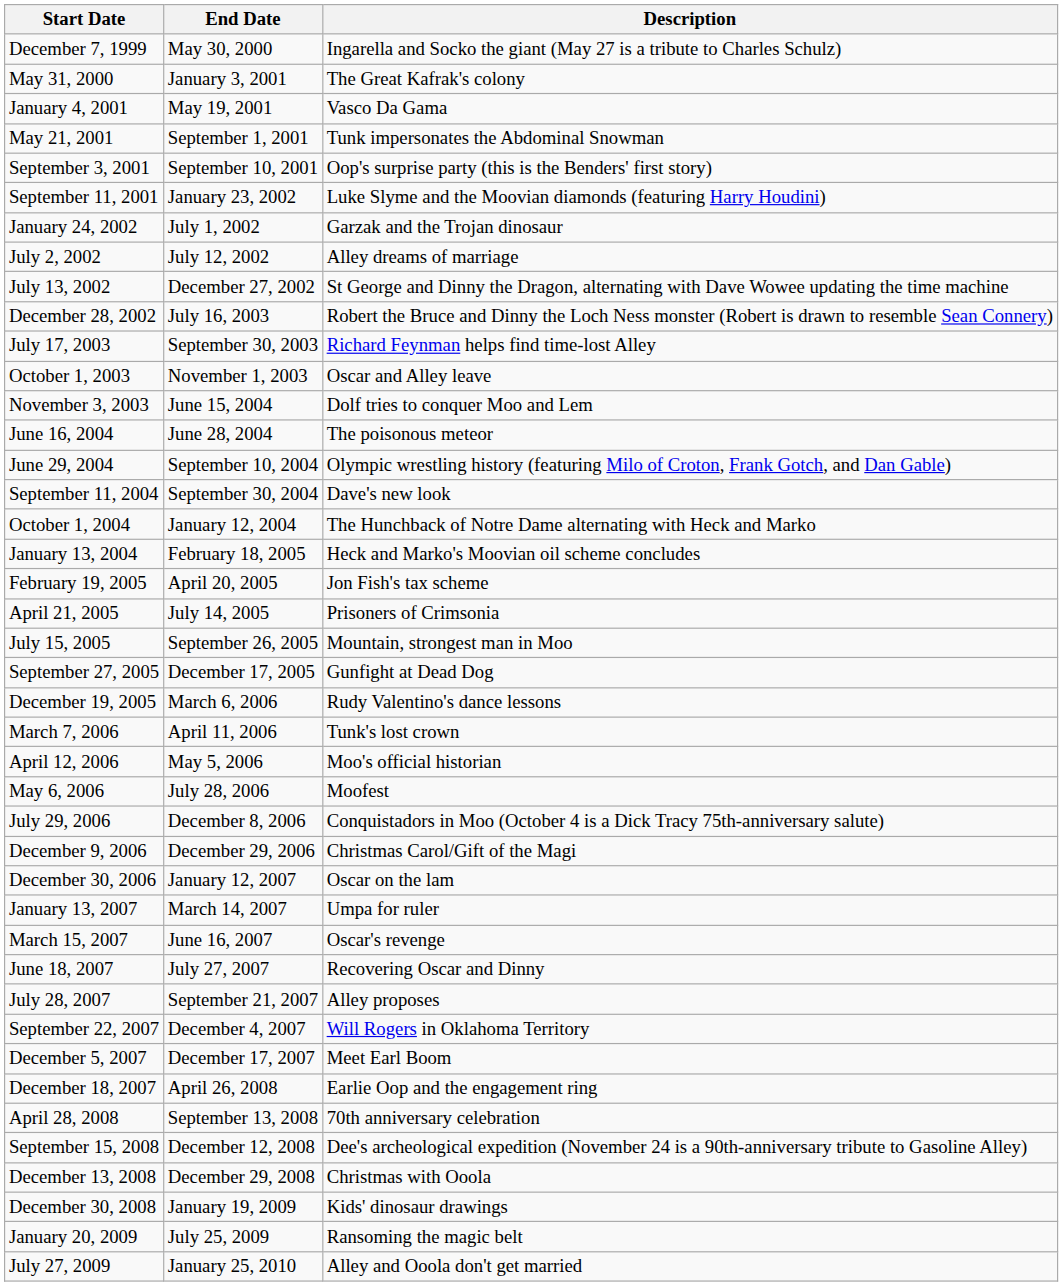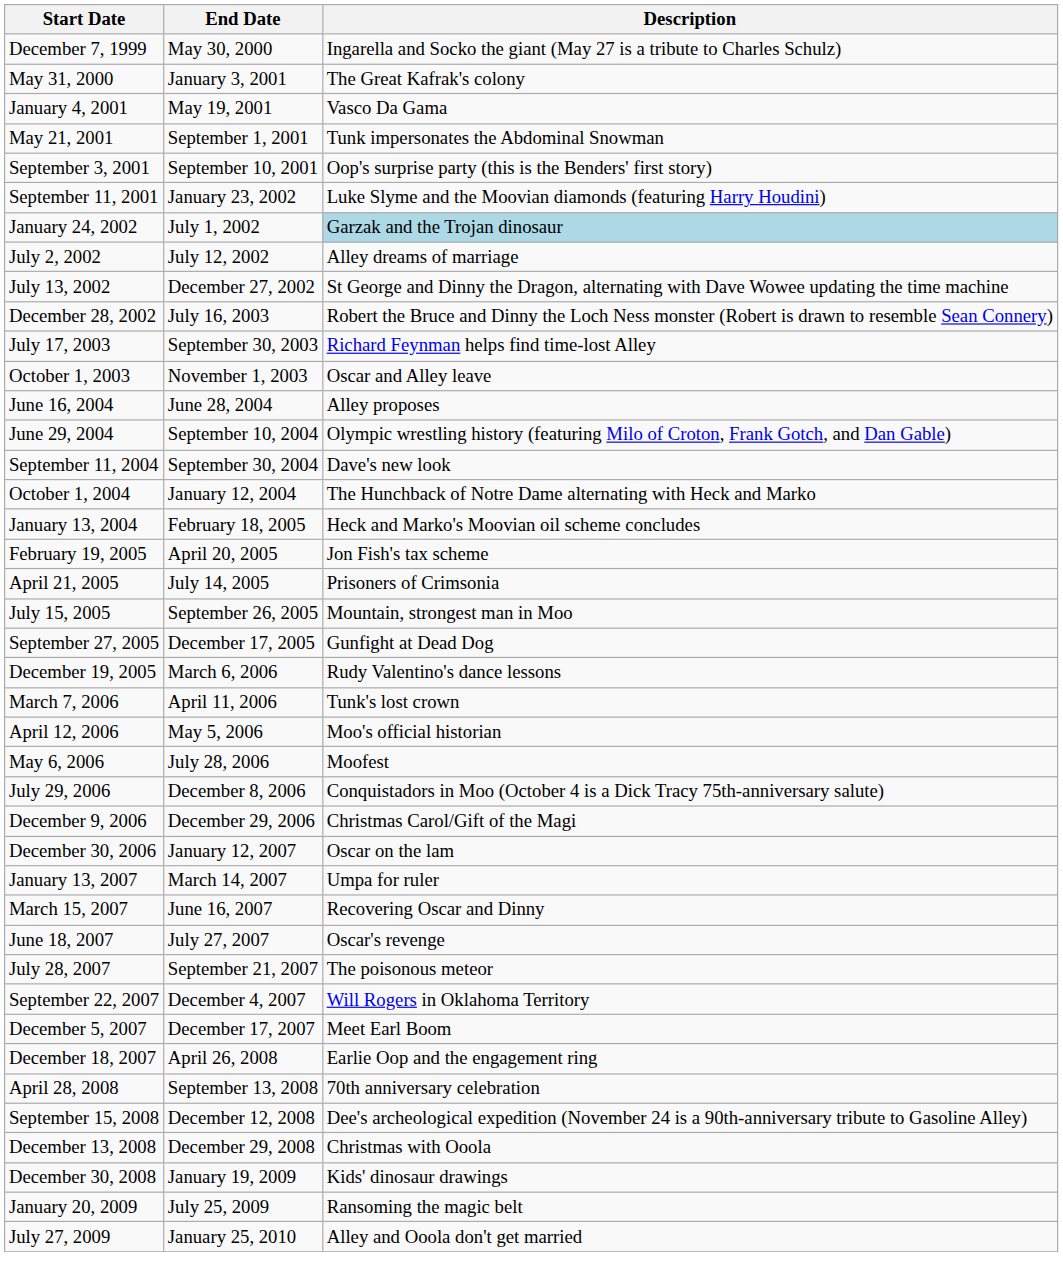 <table class="wikitable">
 <tr>
 <th>Start Date</th>
 <th>End Date</th>
 <th>Description</th>
 </tr>
 <tr>
 <td>December 7, 1999</td>
 <td>May 30, 2000</td>
 <td>Ingarella and Socko the giant (May 27 is a tribute to Charles Schulz)</td>
 </tr>
 <tr>
 <td>May 31, 2000</td>
 <td>January 3, 2001</td>
 <td>The Great Kafrak's colony</td>
 </tr>
 <tr>
 <td>January 4, 2001</td>
 <td>May 19, 2001</td>
 <td>Vasco Da Gama</td>
 </tr>
 <tr>
 <td>May 21, 2001</td>
 <td>September 1, 2001</td>
 <td>Tunk impersonates the Abdominal Snowman</td>
 </tr>
 <tr>
 <td>September 3, 2001</td>
 <td>September 10, 2001</td>
 <td>Oop's surprise party (this is the Benders' first story)</td>
 </tr>
 <tr>
 <td>September 11, 2001</td>
 <td>January 23, 2002</td>
 <td>Luke Slyme and the Moovian diamonds (featuring <a href='#'>Harry Houdini</a>)</td>
 </tr>
 <tr>
 <td>January 24, 2002</td>
 <td>July 1, 2002</td>
-<td>Garzak and the Trojan dinosaur</td>
+<td style="background: lightblue;">Garzak and the Trojan dinosaur</td>
 </tr>
 <tr>
 <td>July 2, 2002</td>
 <td>July 12, 2002</td>
 <td>Alley dreams of marriage</td>
 </tr>
 <tr>
 <td>July 13, 2002</td>
 <td>December 27, 2002</td>
 <td>St George and Dinny the Dragon, alternating with Dave Wowee updating the time machine</td>
 </tr>
 <tr>
 <td>December 28, 2002</td>
 <td>July 16, 2003</td>
 <td>Robert the Bruce and Dinny the Loch Ness monster (Robert is drawn to resemble <a href='#'>Sean Connery</a>)</td>
 </tr>
 <tr>
 <td>July 17, 2003</td>
 <td>September 30, 2003</td>
 <td><a href='#'>Richard Feynman</a> helps find time-lost Alley</td>
 </tr>
 <tr>
 <td>October 1, 2003</td>
 <td>November 1, 2003</td>
 <td>Oscar and Alley leave</td>
 </tr>
 <tr>
-<td>November 3, 2003</td>
-<td>June 15, 2004</td>
-<td>Dolf tries to conquer Moo and Lem</td>
-</tr>
-<tr>
 <td>June 16, 2004</td>
 <td>June 28, 2004</td>
-<td>The poisonous meteor</td>
+<td>Alley proposes</td>
 </tr>
 <tr>
 <td>June 29, 2004</td>
 <td>September 10, 2004</td>
 <td>Olympic wrestling history (featuring <a href='#'>Milo of Croton</a>, <a href='#'>Frank Gotch</a>, and <a href='#'>Dan Gable</a>)</td>
 </tr>
 <tr>
 <td>September 11, 2004</td>
 <td>September 30, 2004</td>
 <td>Dave's new look</td>
 </tr>
 <tr>
 <td>October 1, 2004</td>
 <td>January 12, 2004</td>
 <td>The Hunchback of Notre Dame alternating with Heck and Marko</td>
 </tr>
 <tr>
 <td>January 13, 2004</td>
 <td>February 18, 2005</td>
 <td>Heck and Marko's Moovian oil scheme concludes</td>
 </tr>
 <tr>
 <td>February 19, 2005</td>
 <td>April 20, 2005</td>
 <td>Jon Fish's tax scheme</td>
 </tr>
 <tr>
 <td>April 21, 2005</td>
 <td>July 14, 2005</td>
 <td>Prisoners of Crimsonia</td>
 </tr>
 <tr>
 <td>July 15, 2005</td>
 <td>September 26, 2005</td>
 <td>Mountain, strongest man in Moo</td>
 </tr>
 <tr>
 <td>September 27, 2005</td>
 <td>December 17, 2005</td>
 <td>Gunfight at Dead Dog</td>
 </tr>
 <tr>
 <td>December 19, 2005</td>
 <td>March 6, 2006</td>
 <td>Rudy Valentino's dance lessons</td>
 </tr>
 <tr>
 <td>March 7, 2006</td>
 <td>April 11, 2006</td>
 <td>Tunk's lost crown</td>
 </tr>
 <tr>
 <td>April 12, 2006</td>
 <td>May 5, 2006</td>
 <td>Moo's official historian</td>
 </tr>
 <tr>
 <td>May 6, 2006</td>
 <td>July 28, 2006</td>
 <td>Moofest</td>
 </tr>
 <tr>
 <td>July 29, 2006</td>
 <td>December 8, 2006</td>
 <td>Conquistadors in Moo (October 4 is a Dick Tracy 75th-anniversary salute)</td>
 </tr>
 <tr>
 <td>December 9, 2006</td>
 <td>December 29, 2006</td>
 <td>Christmas Carol/Gift of the Magi</td>
 </tr>
 <tr>
 <td>December 30, 2006</td>
 <td>January 12, 2007</td>
 <td>Oscar on the lam</td>
 </tr>
 <tr>
 <td>January 13, 2007</td>
 <td>March 14, 2007</td>
 <td>Umpa for ruler</td>
 </tr>
 <tr>
 <td>March 15, 2007</td>
 <td>June 16, 2007</td>
-<td>Oscar's revenge</td>
+<td>Recovering Oscar and Dinny</td>
 </tr>
 <tr>
 <td>June 18, 2007</td>
 <td>July 27, 2007</td>
-<td>Recovering Oscar and Dinny</td>
+<td>Oscar's revenge</td>
 </tr>
 <tr>
 <td>July 28, 2007</td>
 <td>September 21, 2007</td>
-<td>Alley proposes</td>
+<td>The poisonous meteor</td>
 </tr>
 <tr>
 <td>September 22, 2007</td>
 <td>December 4, 2007</td>
 <td><a href='#'>Will Rogers</a> in Oklahoma Territory</td>
 </tr>
 <tr>
 <td>December 5, 2007</td>
 <td>December 17, 2007</td>
 <td>Meet Earl Boom</td>
 </tr>
 <tr>
 <td>December 18, 2007</td>
 <td>April 26, 2008</td>
 <td>Earlie Oop and the engagement ring</td>
 </tr>
 <tr>
 <td>April 28, 2008</td>
 <td>September 13, 2008</td>
 <td>70th anniversary celebration</td>
 </tr>
 <tr>
 <td>September 15, 2008</td>
 <td>December 12, 2008</td>
 <td>Dee's archeological expedition (November 24 is a 90th-anniversary tribute to Gasoline Alley)</td>
 </tr>
 <tr>
 <td>December 13, 2008</td>
 <td>December 29, 2008</td>
 <td>Christmas with Ooola</td>
 </tr>
 <tr>
 <td>December 30, 2008</td>
 <td>January 19, 2009</td>
 <td>Kids' dinosaur drawings</td>
 </tr>
 <tr>
 <td>January 20, 2009</td>
 <td>July 25, 2009</td>
 <td>Ransoming the magic belt</td>
 </tr>
 <tr>
 <td>July 27, 2009</td>
 <td>January 25, 2010</td>
 <td>Alley and Ooola don't get married</td>
 </tr>
 </table>
